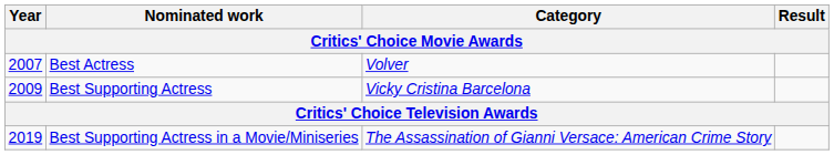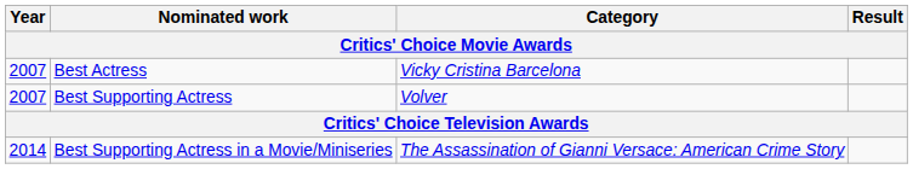 <table class=wikitable>
 <tr>
 <th>Year</th>
 <th>Nominated work</th>
 <th>Category</th>
 <th>Result</th>
 </tr>
 <tr>
 <th colspan="5"><a href='#'>Critics' Choice Movie Awards</a></th>
 </tr>
 <tr>
 <td><a href='#'>2007</a></td>
 <td><a href='#'>Best Actress</a></td>
-<td><em><a href='#'>Volver</a></em></td>
+<td><em><a href='#'>Vicky Cristina Barcelona</a></em></td>
 <td></td>
 </tr>
 <tr>
-<td><a href='#'>2009</a></td>
+<td><a href='#'>2007</a></td>
 <td><a href='#'>Best Supporting Actress</a></td>
-<td><em><a href='#'>Vicky Cristina Barcelona</a></em></td>
+<td><em><a href='#'>Volver</a></em></td>
 <td></td>
 </tr>
 <tr>
 <th colspan="5"><a href='#'>Critics' Choice Television Awards</a></th>
 </tr>
 <tr>
-<td><a href='#'>2019</a></td>
+<td><a href='#'>2014</a></td>
 <td><a href='#'>Best Supporting Actress in a Movie/Miniseries</a></td>
 <td><em><a href='#'>The Assassination of Gianni Versace: American Crime Story</a></em></td>
 <td></td>
 </tr>
 </table>
